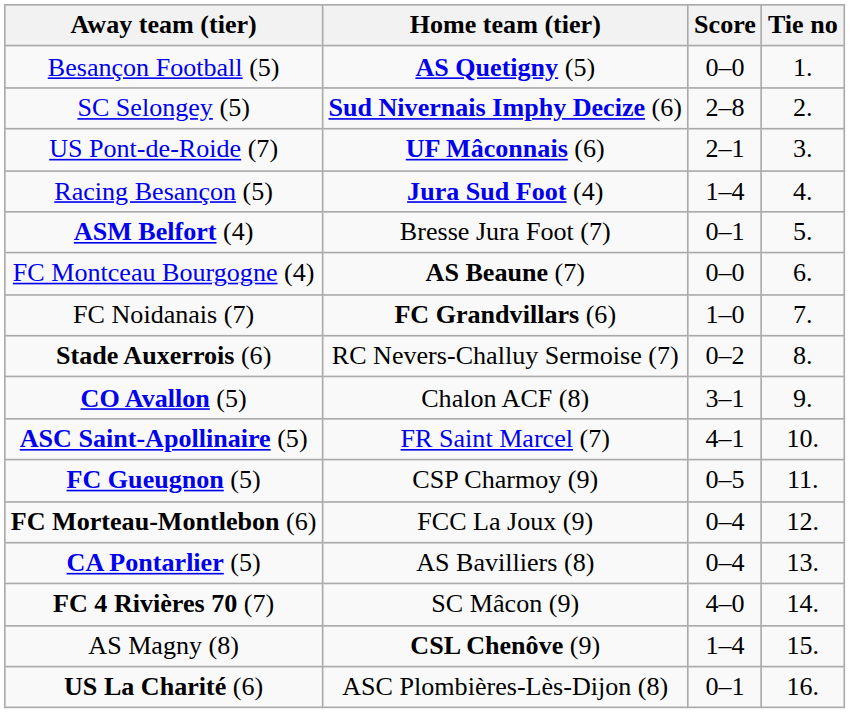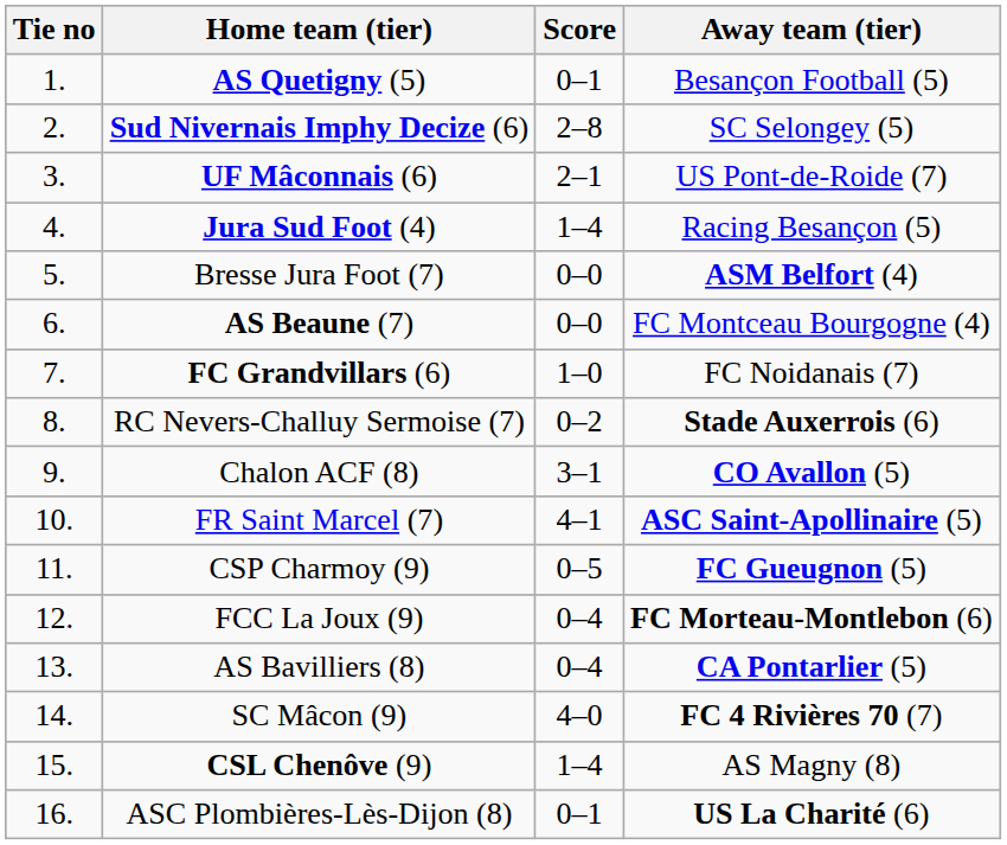 <table class="wikitable" style="text-align: center">
 <tr>
-<th>Away team (tier)</th>
+<th>Tie no</th>
 <th>Home team (tier)</th>
 <th>Score</th>
-<th>Tie no</th>
+<th>Away team (tier)</th>
 </tr>
 <tr>
+<td>1.</td>
+<td><strong><a href='#'>AS Quetigny</a></strong> (5)</td>
+<td>0–1</td>
 <td><a href='#'>Besançon Football</a> (5)</td>
-<td><strong><a href='#'>AS Quetigny</a></strong> (5)</td>
-<td>0–0 </td>
-<td>1.</td>
 </tr>
 <tr>
-<td><a href='#'>SC Selongey</a> (5)</td>
+<td>2.</td>
 <td><strong><a href='#'>Sud Nivernais Imphy Decize</a></strong> (6)</td>
 <td>2–8</td>
-<td>2.</td>
+<td><a href='#'>SC Selongey</a> (5)</td>
 </tr>
 <tr>
-<td><a href='#'>US Pont-de-Roide</a> (7)</td>
+<td>3.</td>
 <td><strong><a href='#'>UF Mâconnais</a></strong> (6)</td>
 <td>2–1</td>
-<td>3.</td>
+<td><a href='#'>US Pont-de-Roide</a> (7)</td>
 </tr>
 <tr>
-<td><a href='#'>Racing Besançon</a> (5)</td>
+<td>4.</td>
 <td><strong><a href='#'>Jura Sud Foot</a></strong> (4)</td>
 <td>1–4 </td>
-<td>4.</td>
+<td><a href='#'>Racing Besançon</a> (5)</td>
 </tr>
 <tr>
+<td>5.</td>
+<td>Bresse Jura Foot (7)</td>
+<td>0–0 </td>
 <td><strong><a href='#'>ASM Belfort</a></strong> (4)</td>
-<td>Bresse Jura Foot (7)</td>
-<td>0–1</td>
-<td>5.</td>
 </tr>
 <tr>
-<td><a href='#'>FC Montceau Bourgogne</a> (4)</td>
+<td>6.</td>
 <td><strong>AS Beaune</strong> (7)</td>
 <td>0–0 </td>
-<td>6.</td>
+<td><a href='#'>FC Montceau Bourgogne</a> (4)</td>
 </tr>
 <tr>
-<td>FC Noidanais (7)</td>
+<td>7.</td>
 <td><strong>FC Grandvillars</strong> (6)</td>
 <td>1–0</td>
-<td>7.</td>
+<td>FC Noidanais (7)</td>
 </tr>
 <tr>
-<td><strong>Stade Auxerrois</strong> (6)</td>
+<td>8.</td>
 <td>RC Nevers-Challuy Sermoise (7)</td>
 <td>0–2</td>
-<td>8.</td>
+<td><strong>Stade Auxerrois</strong> (6)</td>
 </tr>
 <tr>
-<td><strong><a href='#'>CO Avallon</a></strong> (5)</td>
+<td>9.</td>
 <td>Chalon ACF (8)</td>
 <td>3–1</td>
-<td>9.</td>
+<td><strong><a href='#'>CO Avallon</a></strong> (5)</td>
 </tr>
 <tr>
-<td><strong><a href='#'>ASC Saint-Apollinaire</a></strong> (5)</td>
+<td>10.</td>
 <td><a href='#'>FR Saint Marcel</a> (7)</td>
 <td>4–1</td>
-<td>10.</td>
+<td><strong><a href='#'>ASC Saint-Apollinaire</a></strong> (5)</td>
 </tr>
 <tr>
-<td><strong><a href='#'>FC Gueugnon</a></strong> (5)</td>
+<td>11.</td>
 <td>CSP Charmoy (9)</td>
 <td>0–5</td>
-<td>11.</td>
+<td><strong><a href='#'>FC Gueugnon</a></strong> (5)</td>
 </tr>
 <tr>
-<td><strong>FC Morteau-Montlebon</strong> (6)</td>
+<td>12.</td>
 <td>FCC La Joux  (9)</td>
 <td>0–4</td>
-<td>12.</td>
+<td><strong>FC Morteau-Montlebon</strong> (6)</td>
 </tr>
 <tr>
-<td><strong><a href='#'>CA Pontarlier</a></strong> (5)</td>
+<td>13.</td>
 <td>AS Bavilliers (8)</td>
 <td>0–4</td>
-<td>13.</td>
+<td><strong><a href='#'>CA Pontarlier</a></strong> (5)</td>
 </tr>
 <tr>
-<td><strong>FC 4 Rivières 70</strong> (7)</td>
+<td>14.</td>
 <td>SC Mâcon (9)</td>
 <td>4–0</td>
-<td>14.</td>
+<td><strong>FC 4 Rivières 70</strong> (7)</td>
 </tr>
 <tr>
-<td>AS Magny (8)</td>
+<td>15.</td>
 <td><strong>CSL Chenôve</strong> (9)</td>
 <td>1–4</td>
-<td>15.</td>
+<td>AS Magny (8)</td>
 </tr>
 <tr>
-<td><strong>US La Charité</strong> (6)</td>
+<td>16.</td>
 <td>ASC Plombières-Lès-Dijon (8)</td>
 <td>0–1 </td>
-<td>16.</td>
+<td><strong>US La Charité</strong> (6)</td>
 </tr>
 </table>
